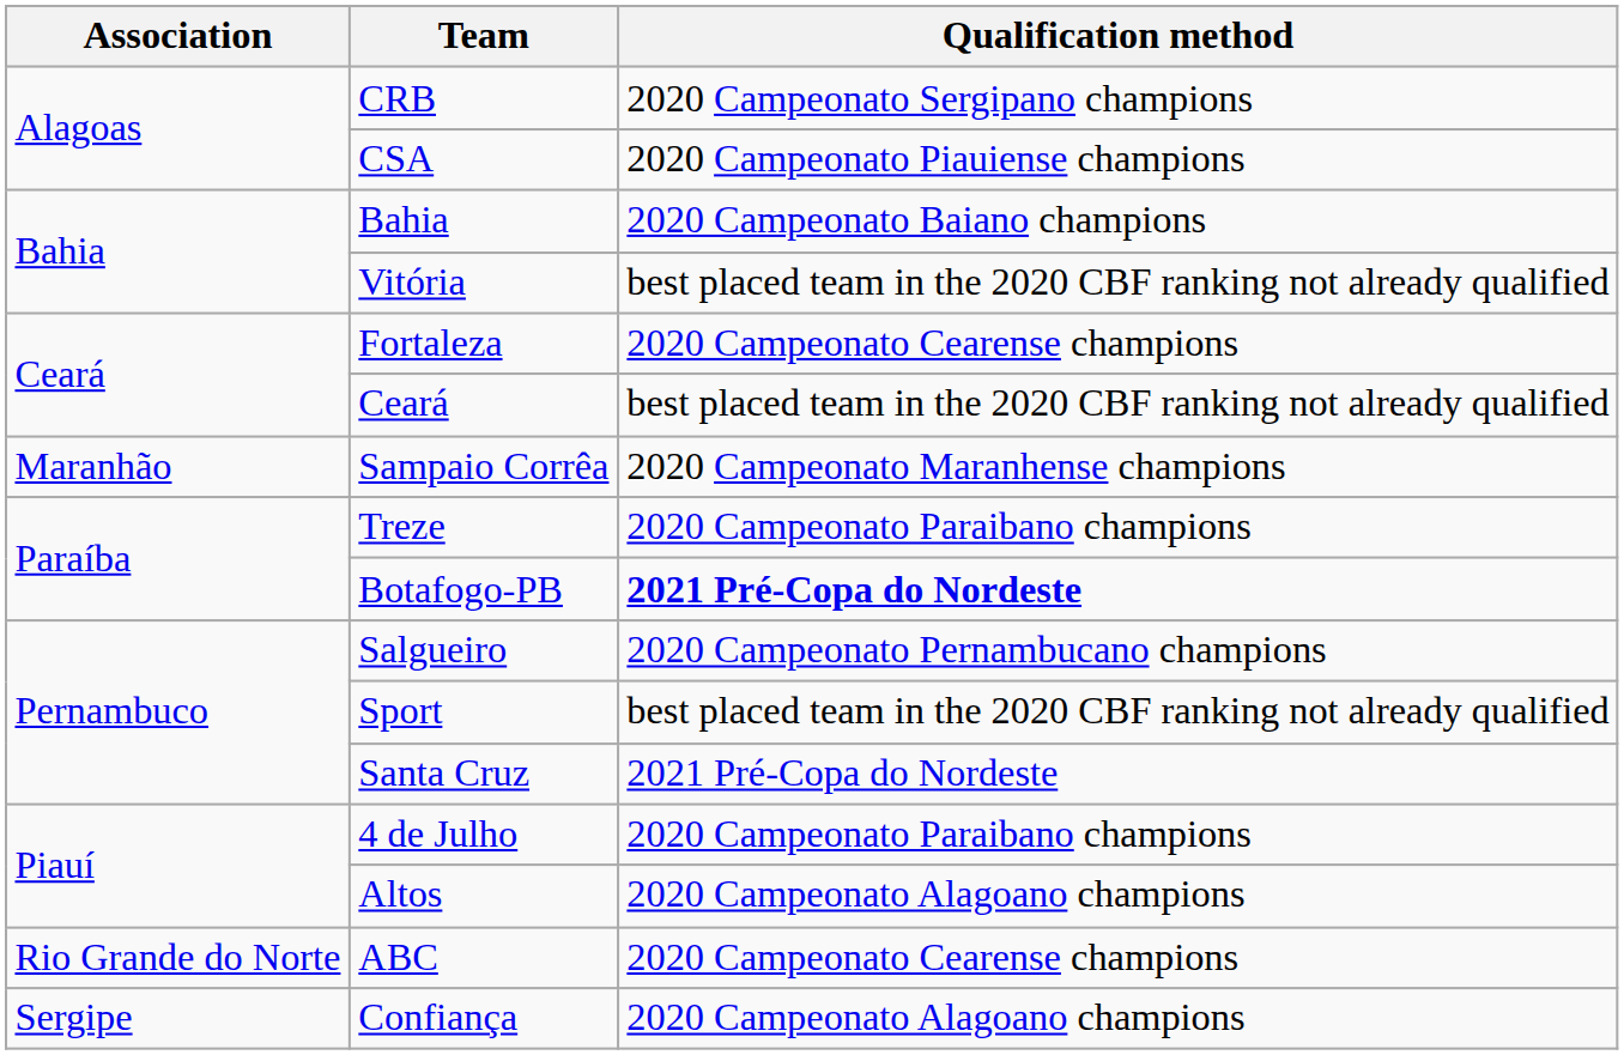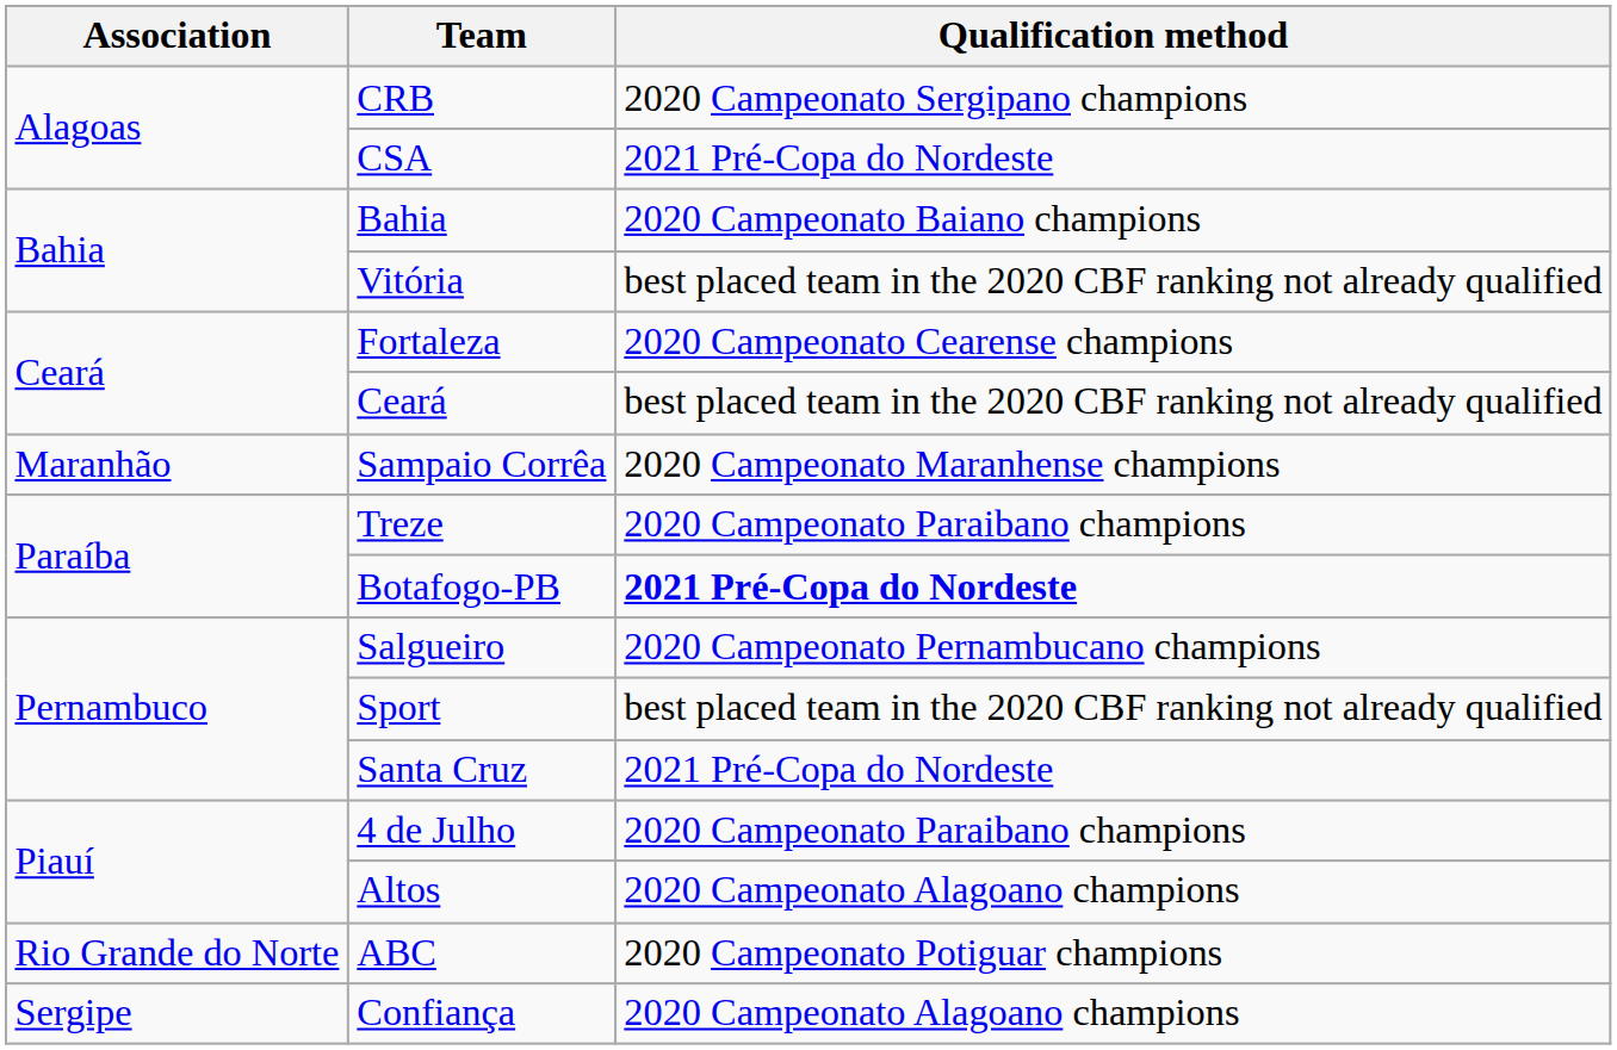 <table class="wikitable">
 <tr>
 <th>Association</th>
 <th>Team</th>
 <th>Qualification method</th>
 </tr>
 <tr>
 <td rowspan=2> <a href='#'>Alagoas</a><br></td>
 <td><a href='#'>CRB</a></td>
 <td>2020 <a href='#'>Campeonato Sergipano</a> champions</td>
 </tr>
 <tr>
 <td><a href='#'>CSA</a></td>
-<td>2020 <a href='#'>Campeonato Piauiense</a> champions</td>
+<td><a href='#'>2021 Pré-Copa do Nordeste</a></td>
 </tr>
 <tr>
 <td rowspan=2> <a href='#'>Bahia</a><br></td>
 <td><a href='#'>Bahia</a></td>
 <td><a href='#'>2020 Campeonato Baiano</a> champions</td>
 </tr>
 <tr>
 <td><a href='#'>Vitória</a></td>
 <td>best placed team in the 2020 CBF ranking not already qualified</td>
 </tr>
 <tr>
 <td rowspan=2> <a href='#'>Ceará</a><br></td>
 <td><a href='#'>Fortaleza</a></td>
 <td><a href='#'>2020 Campeonato Cearense</a> champions</td>
 </tr>
 <tr>
 <td><a href='#'>Ceará</a></td>
 <td>best placed team in the 2020 CBF ranking not already qualified</td>
 </tr>
 <tr>
 <td> <a href='#'>Maranhão</a><br></td>
 <td><a href='#'>Sampaio Corrêa</a></td>
 <td>2020 <a href='#'>Campeonato Maranhense</a> champions</td>
 </tr>
 <tr>
 <td rowspan=2> <a href='#'>Paraíba</a><br></td>
 <td><a href='#'>Treze</a></td>
 <td><a href='#'>2020 Campeonato Paraibano</a> champions</td>
 </tr>
 <tr>
 <td><a href='#'>Botafogo-PB</a></td>
 <td><strong><a href='#'>2021 Pré-Copa do Nordeste</a></strong></td>
 </tr>
 <tr>
 <td rowspan=3> <a href='#'>Pernambuco</a><br></td>
 <td><a href='#'>Salgueiro</a></td>
 <td><a href='#'>2020 Campeonato Pernambucano</a> champions</td>
 </tr>
 <tr>
 <td><a href='#'>Sport</a></td>
 <td>best placed team in the 2020 CBF ranking not already qualified</td>
 </tr>
 <tr>
 <td><a href='#'>Santa Cruz</a></td>
 <td><a href='#'>2021 Pré-Copa do Nordeste</a></td>
 </tr>
 <tr>
 <td rowspan=2> <a href='#'>Piauí</a><br></td>
 <td><a href='#'>4 de Julho</a></td>
 <td><a href='#'>2020 Campeonato Paraibano</a> champions</td>
 </tr>
 <tr>
 <td><a href='#'>Altos</a></td>
 <td><a href='#'>2020 Campeonato Alagoano</a> champions</td>
 </tr>
 <tr>
 <td> <a href='#'>Rio Grande do Norte</a><br></td>
 <td><a href='#'>ABC</a></td>
-<td><a href='#'>2020 Campeonato Cearense</a> champions</td>
+<td>2020 <a href='#'>Campeonato Potiguar</a> champions</td>
 </tr>
 <tr>
 <td> <a href='#'>Sergipe</a><br></td>
 <td><a href='#'>Confiança</a></td>
 <td><a href='#'>2020 Campeonato Alagoano</a> champions</td>
 </tr>
 </table>
